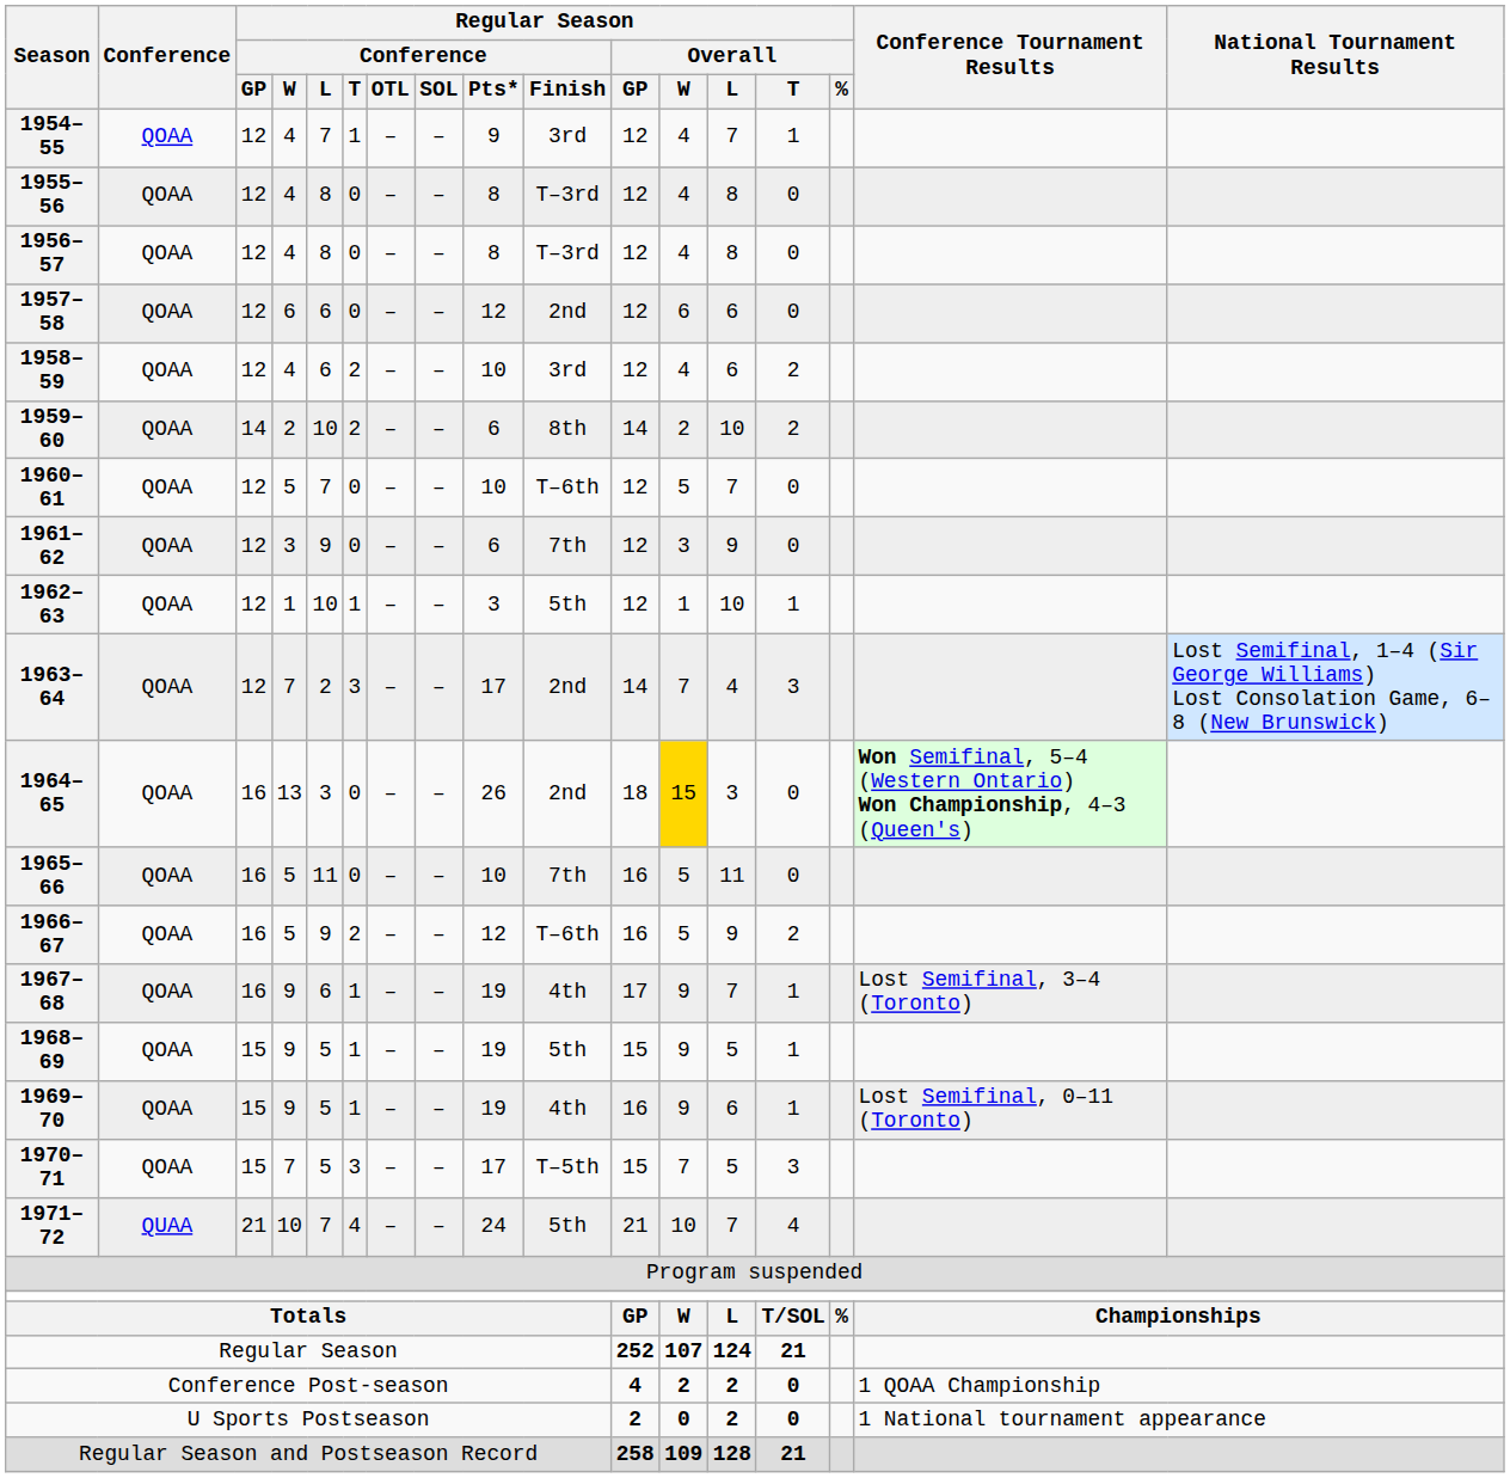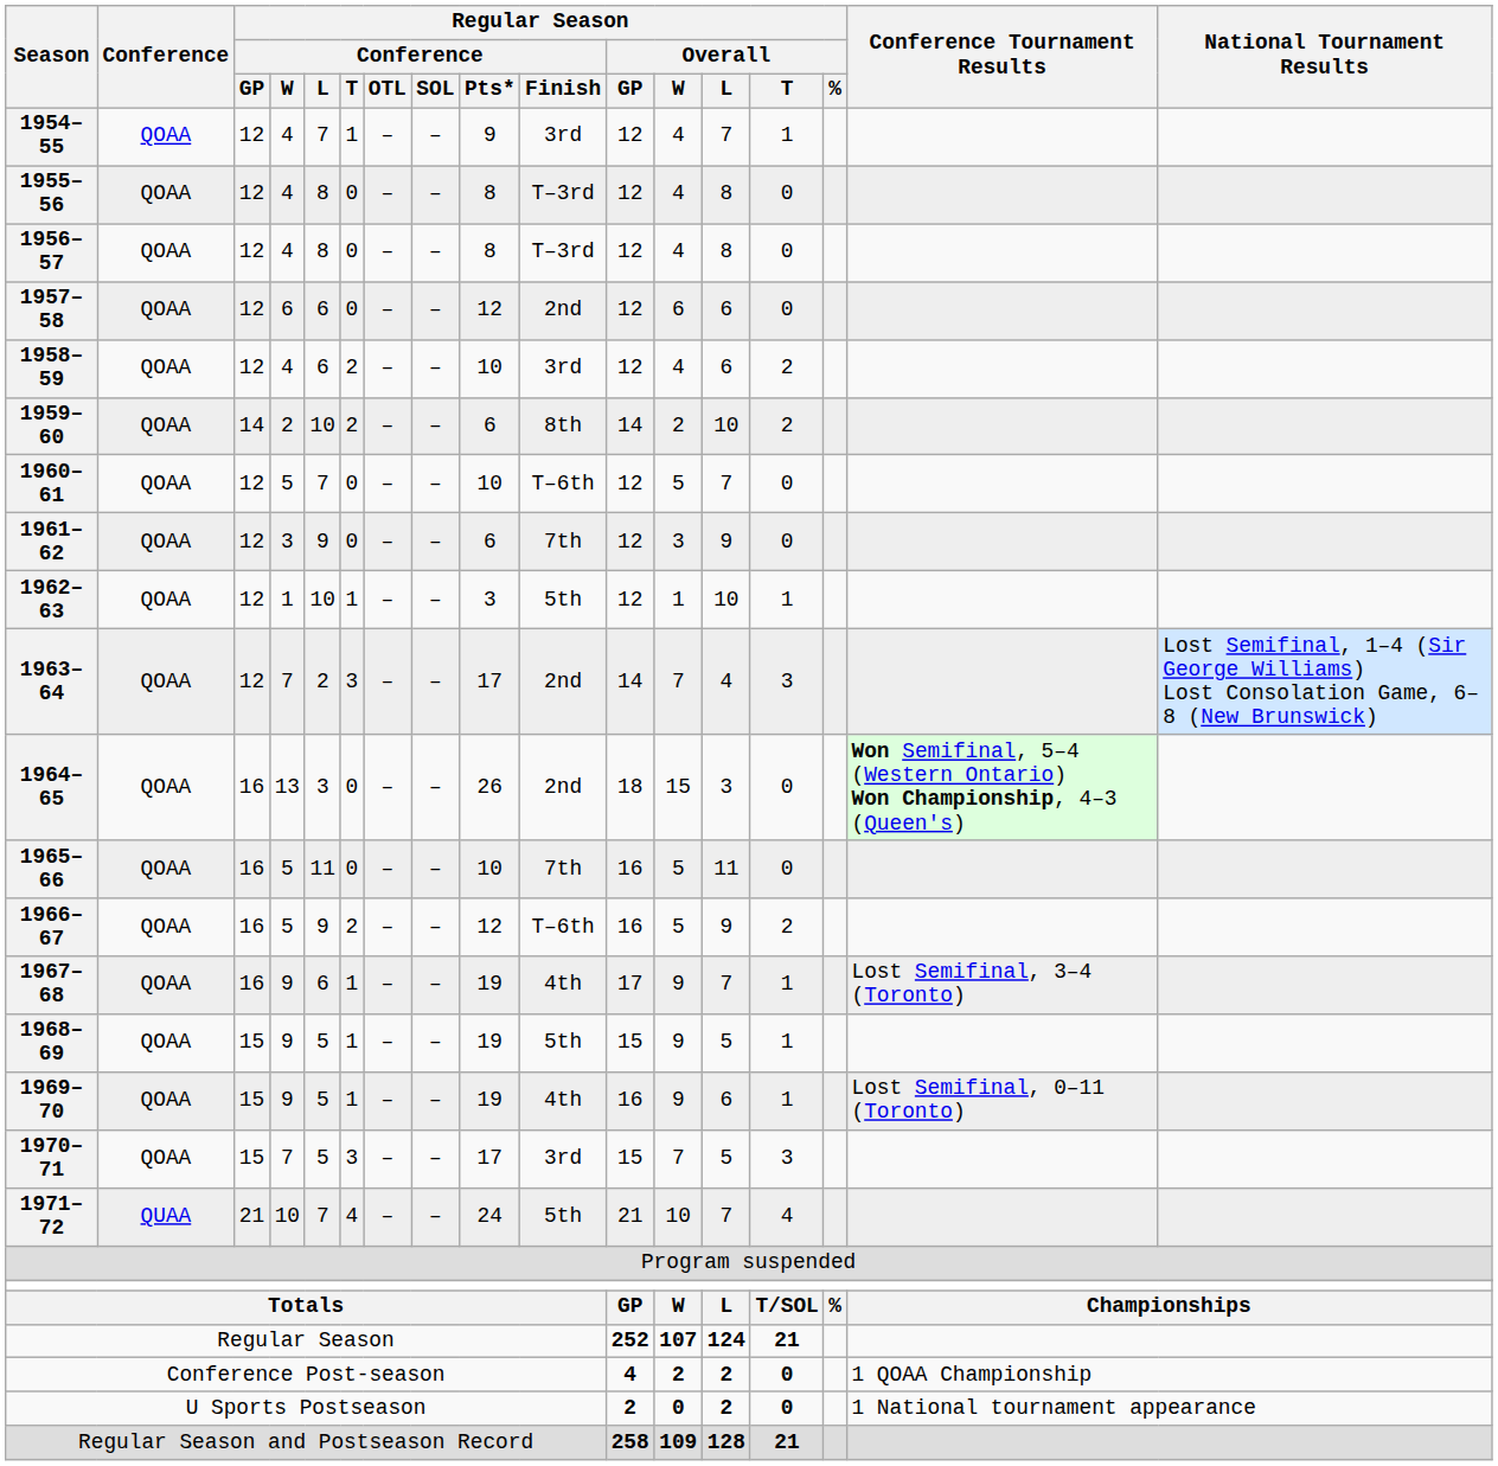 <table class="wikitable" style="text-align: center; font-size: 95%">
 <tr>
 <th rowspan="3">Season</th>
 <th rowspan="3">Conference</th>
 <th colspan="13">Regular Season</th>
 <th rowspan="3">Conference Tournament Results</th>
 <th rowspan="3">National Tournament Results</th>
 </tr>
 <tr>
 <th colspan="8">Conference</th>
 <th colspan="5">Overall</th>
 </tr>
 <tr>
 <th>GP</th>
 <th>W</th>
 <th>L</th>
 <th>T</th>
 <th>OTL</th>
 <th>SOL</th>
 <th>Pts*</th>
 <th>Finish</th>
 <th>GP</th>
 <th>W</th>
 <th>L</th>
 <th>T</th>
 <th>%</th>
 </tr>
 <tr>
 <th>1954–55</th>
 <td><a href='#'>QOAA</a></td>
 <td>12</td>
 <td>4</td>
 <td>7</td>
 <td>1</td>
 <td>–</td>
 <td>–</td>
 <td>9</td>
 <td>3rd</td>
 <td>12</td>
 <td>4</td>
 <td>7</td>
 <td>1</td>
 <td></td>
 <td align="left"></td>
 <td align="left"></td>
 </tr>
 <tr bgcolor=eeeeee>
 <th>1955–56</th>
 <td>QOAA</td>
 <td>12</td>
 <td>4</td>
 <td>8</td>
 <td>0</td>
 <td>–</td>
 <td>–</td>
 <td>8</td>
 <td>T–3rd</td>
 <td>12</td>
 <td>4</td>
 <td>8</td>
 <td>0</td>
 <td></td>
 <td align="left"></td>
 <td align="left"></td>
 </tr>
 <tr>
 <th>1956–57</th>
 <td>QOAA</td>
 <td>12</td>
 <td>4</td>
 <td>8</td>
 <td>0</td>
 <td>–</td>
 <td>–</td>
 <td>8</td>
 <td>T–3rd</td>
 <td>12</td>
 <td>4</td>
 <td>8</td>
 <td>0</td>
 <td></td>
 <td align="left"></td>
 <td align="left"></td>
 </tr>
 <tr bgcolor=eeeeee>
 <th>1957–58</th>
 <td>QOAA</td>
 <td>12</td>
 <td>6</td>
 <td>6</td>
 <td>0</td>
 <td>–</td>
 <td>–</td>
 <td>12</td>
 <td>2nd</td>
 <td>12</td>
 <td>6</td>
 <td>6</td>
 <td>0</td>
 <td></td>
 <td align="left"></td>
 <td align="left"></td>
 </tr>
 <tr>
 <th>1958–59</th>
 <td>QOAA</td>
 <td>12</td>
 <td>4</td>
 <td>6</td>
 <td>2</td>
 <td>–</td>
 <td>–</td>
 <td>10</td>
 <td>3rd</td>
 <td>12</td>
 <td>4</td>
 <td>6</td>
 <td>2</td>
 <td></td>
 <td align="left"></td>
 <td align="left"></td>
 </tr>
 <tr bgcolor=eeeeee>
 <th>1959–60</th>
 <td>QOAA</td>
 <td>14</td>
 <td>2</td>
 <td>10</td>
 <td>2</td>
 <td>–</td>
 <td>–</td>
 <td>6</td>
 <td>8th</td>
 <td>14</td>
 <td>2</td>
 <td>10</td>
 <td>2</td>
 <td></td>
 <td align="left"></td>
 <td align="left"></td>
 </tr>
 <tr>
 <th>1960–61</th>
 <td>QOAA</td>
 <td>12</td>
 <td>5</td>
 <td>7</td>
 <td>0</td>
 <td>–</td>
 <td>–</td>
 <td>10</td>
 <td>T–6th</td>
 <td>12</td>
 <td>5</td>
 <td>7</td>
 <td>0</td>
 <td></td>
 <td align="left"></td>
 <td align="left"></td>
 </tr>
 <tr bgcolor=eeeeee>
 <th>1961–62</th>
 <td>QOAA</td>
 <td>12</td>
 <td>3</td>
 <td>9</td>
 <td>0</td>
 <td>–</td>
 <td>–</td>
 <td>6</td>
 <td>7th</td>
 <td>12</td>
 <td>3</td>
 <td>9</td>
 <td>0</td>
 <td></td>
 <td align="left"></td>
 <td align="left"></td>
 </tr>
 <tr>
 <th>1962–63</th>
 <td>QOAA</td>
 <td>12</td>
 <td>1</td>
 <td>10</td>
 <td>1</td>
 <td>–</td>
 <td>–</td>
 <td>3</td>
 <td>5th</td>
 <td>12</td>
 <td>1</td>
 <td>10</td>
 <td>1</td>
 <td></td>
 <td align="left"></td>
 <td align="left"></td>
 </tr>
 <tr bgcolor=eeeeee>
 <th>1963–64</th>
 <td>QOAA</td>
 <td>12</td>
 <td>7</td>
 <td>2</td>
 <td>3</td>
 <td>–</td>
 <td>–</td>
 <td>17</td>
 <td>2nd</td>
 <td>14</td>
 <td>7</td>
 <td>4</td>
 <td>3</td>
 <td></td>
 <td align="left"></td>
 <td bgcolor="#D0E7FF" align="left">Lost <a href='#'>Semifinal</a>, 1–4 (<a href='#'>Sir George Williams</a>)<br>Lost Consolation Game, 6–8 (<a href='#'>New Brunswick</a>)</td>
 </tr>
 <tr>
 <th>1964–65</th>
 <td>QOAA</td>
 <td>16</td>
 <td>13</td>
 <td>3</td>
 <td>0</td>
 <td>–</td>
 <td>–</td>
 <td>26</td>
 <td>2nd</td>
 <td>18</td>
-<td style="background: gold;">15</td>
+<td>15</td>
 <td>3</td>
 <td>0</td>
 <td></td>
 <td bgcolor="#ddffdd" align="left"><strong>Won</strong> <a href='#'>Semifinal</a>, 5–4 (<a href='#'>Western Ontario</a>)<br><strong>Won Championship</strong>, 4–3 (<a href='#'>Queen's</a>)</td>
 <td align="left"></td>
 </tr>
 <tr bgcolor=eeeeee>
 <th>1965–66</th>
 <td>QOAA</td>
 <td>16</td>
 <td>5</td>
 <td>11</td>
 <td>0</td>
 <td>–</td>
 <td>–</td>
 <td>10</td>
 <td>7th</td>
 <td>16</td>
 <td>5</td>
 <td>11</td>
 <td>0</td>
 <td></td>
 <td align="left"></td>
 <td align="left"></td>
 </tr>
 <tr>
 <th>1966–67</th>
 <td>QOAA</td>
 <td>16</td>
 <td>5</td>
 <td>9</td>
 <td>2</td>
 <td>–</td>
 <td>–</td>
 <td>12</td>
 <td>T–6th</td>
 <td>16</td>
 <td>5</td>
 <td>9</td>
 <td>2</td>
 <td></td>
 <td align="left"></td>
 <td align="left"></td>
 </tr>
 <tr bgcolor=eeeeee>
 <th>1967–68</th>
 <td>QOAA</td>
 <td>16</td>
 <td>9</td>
 <td>6</td>
 <td>1</td>
 <td>–</td>
 <td>–</td>
 <td>19</td>
 <td>4th</td>
 <td>17</td>
 <td>9</td>
 <td>7</td>
 <td>1</td>
 <td></td>
 <td align="left">Lost <a href='#'>Semifinal</a>, 3–4 (<a href='#'>Toronto</a>)</td>
 <td align="left"></td>
 </tr>
 <tr>
 <th>1968–69</th>
 <td>QOAA</td>
 <td>15</td>
 <td>9</td>
 <td>5</td>
 <td>1</td>
 <td>–</td>
 <td>–</td>
 <td>19</td>
 <td>5th</td>
 <td>15</td>
 <td>9</td>
 <td>5</td>
 <td>1</td>
 <td></td>
 <td align="left"></td>
 <td align="left"></td>
 </tr>
 <tr bgcolor=eeeeee>
 <th>1969–70</th>
 <td>QOAA</td>
 <td>15</td>
 <td>9</td>
 <td>5</td>
 <td>1</td>
 <td>–</td>
 <td>–</td>
 <td>19</td>
 <td>4th</td>
 <td>16</td>
 <td>9</td>
 <td>6</td>
 <td>1</td>
 <td></td>
 <td align="left">Lost <a href='#'>Semifinal</a>, 0–11 (<a href='#'>Toronto</a>)</td>
 <td align="left"></td>
 </tr>
 <tr>
 <th>1970–71</th>
 <td>QOAA</td>
 <td>15</td>
 <td>7</td>
 <td>5</td>
 <td>3</td>
 <td>–</td>
 <td>–</td>
 <td>17</td>
-<td>T–5th</td>
+<td>3rd</td>
 <td>15</td>
 <td>7</td>
 <td>5</td>
 <td>3</td>
 <td></td>
 <td align="left"></td>
 <td align="left"></td>
 </tr>
 <tr bgcolor=eeeeee>
 <th>1971–72</th>
 <td><a href='#'>QUAA</a></td>
 <td>21</td>
 <td>10</td>
 <td>7</td>
 <td>4</td>
 <td>–</td>
 <td>–</td>
 <td>24</td>
 <td>5th</td>
 <td>21</td>
 <td>10</td>
 <td>7</td>
 <td>4</td>
 <td></td>
 <td align="left"></td>
 <td align="left"></td>
 </tr>
 <tr bgcolor=dddddd>
 <td colspan="18">Program suspended</td>
 </tr>
 <tr>
 </tr>
 <tr ->
 </tr>
 <tr>
 <td colspan="17" style="background:#fff;"></td>
 </tr>
 <tr>
 <th colspan="10">Totals</th>
 <th>GP</th>
 <th>W</th>
 <th>L</th>
 <th>T/SOL</th>
 <th>%</th>
 <th colspan="2">Championships</th>
 </tr>
 <tr>
 <td colspan="10">Regular Season</td>
 <td><strong>252</strong></td>
 <td><strong>107</strong></td>
 <td><strong>124</strong></td>
 <td><strong>21</strong></td>
 <td><strong></strong></td>
 <td colspan="2" align="left"></td>
 </tr>
 <tr>
 <td colspan="10">Conference Post-season</td>
 <td><strong>4</strong></td>
 <td><strong>2</strong></td>
 <td><strong>2</strong></td>
 <td><strong>0</strong></td>
 <td><strong></strong></td>
 <td colspan="2" align="left">1 QOAA Championship</td>
 </tr>
 <tr>
 <td colspan="10">U Sports Postseason</td>
 <td><strong>2</strong></td>
 <td><strong>0</strong></td>
 <td><strong>2</strong></td>
 <td><strong>0</strong></td>
 <td><strong></strong></td>
 <td colspan="2" align="left">1 National tournament appearance</td>
 </tr>
 <tr bgcolor=dddddd>
 <td colspan="10">Regular Season and Postseason Record</td>
 <td><strong>258</strong></td>
 <td><strong>109</strong></td>
 <td><strong>128</strong></td>
 <td><strong>21</strong></td>
 <td><strong></strong></td>
 <td colspan="2" align="left"></td>
 </tr>
 </table>
